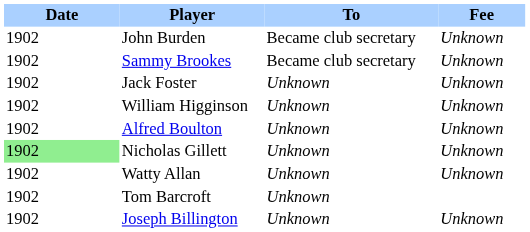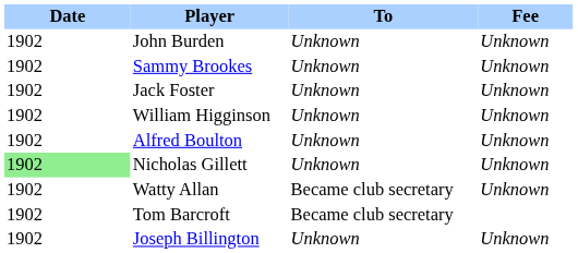 <table border="0" cellspacing="0" cellpadding="2">
 <tr bgcolor=AAD0FF>
 <th width=20%>Date</th>
 <th width=25%>Player</th>
 <th width=30%>To</th>
 <th width=15%>Fee</th>
 </tr>
 <tr>
 <td>1902</td>
 <td>John Burden</td>
-<td>Became club secretary</td>
+<td><em>Unknown</em></td>
 <td><em>Unknown</em></td>
 </tr>
 <tr>
 <td>1902</td>
 <td><a href='#'>Sammy Brookes</a></td>
-<td>Became club secretary</td>
+<td><em>Unknown</em></td>
 <td><em>Unknown</em></td>
 </tr>
 <tr>
 <td>1902</td>
 <td>Jack Foster</td>
 <td><em>Unknown</em></td>
 <td><em>Unknown</em></td>
 </tr>
 <tr>
 <td>1902</td>
 <td>William Higginson</td>
 <td><em>Unknown</em></td>
 <td><em>Unknown</em></td>
 </tr>
 <tr>
 <td>1902</td>
 <td><a href='#'>Alfred Boulton</a></td>
 <td><em>Unknown</em></td>
 <td><em>Unknown</em></td>
 </tr>
 <tr>
 <td style="background: lightgreen;">1902</td>
 <td>Nicholas Gillett</td>
 <td><em>Unknown</em></td>
 <td><em>Unknown</em></td>
 </tr>
 <tr>
 <td>1902</td>
 <td>Watty Allan</td>
-<td><em>Unknown</em></td>
+<td>Became club secretary</td>
 <td><em>Unknown</em></td>
 </tr>
 <tr>
 <td>1902</td>
 <td>Tom Barcroft</td>
-<td><em>Unknown</em></td>
+<td>Became club secretary</td>
 <td></td>
 </tr>
 <tr>
 <td>1902</td>
 <td><a href='#'>Joseph Billington</a></td>
 <td><em>Unknown</em></td>
 <td><em>Unknown</em></td>
 </tr>
 </table>
